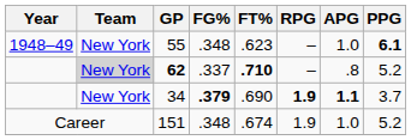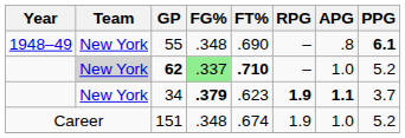 <table class="wikitable sortable" style="font-size:95%; text-align:right;">
 <tr>
 <th>Year</th>
 <th>Team</th>
 <th>GP</th>
 <th>FG%</th>
 <th>FT%</th>
 <th>RPG</th>
 <th>APG</th>
 <th>PPG</th>
 </tr>
 <tr>
 <td style="text-align:left;"><a href='#'>1948–49</a></td>
 <td style="text-align:left;"><a href='#'>New York</a></td>
 <td>55</td>
 <td>.348</td>
-<td>.623</td>
+<td>.690</td>
 <td>–</td>
-<td>1.0</td>
+<td>.8</td>
 <td><strong>6.1</strong></td>
 </tr>
 <tr>
 <td style="text-align:left;"></td>
 <td style="background: lightgrey; text-align:left;"><a href='#'>New York</a></td>
 <td><strong>62</strong></td>
-<td>.337</td>
+<td style="background: lightgreen;">.337</td>
 <td><strong>.710</strong></td>
 <td>–</td>
-<td>.8</td>
+<td>1.0</td>
 <td>5.2</td>
 </tr>
 <tr>
 <td style="text-align:left;"></td>
 <td style="text-align:left;"><a href='#'>New York</a></td>
 <td>34</td>
 <td><strong>.379</strong></td>
-<td>.690</td>
+<td>.623</td>
 <td><strong>1.9</strong></td>
 <td><strong>1.1</strong></td>
 <td>3.7</td>
 </tr>
 <tr>
 <td style="text-align:center;" colspan="2">Career</td>
 <td>151</td>
 <td>.348</td>
 <td>.674</td>
 <td>1.9</td>
 <td>1.0</td>
 <td>5.2</td>
 </tr>
 <tr>
 </tr>
 </table>
